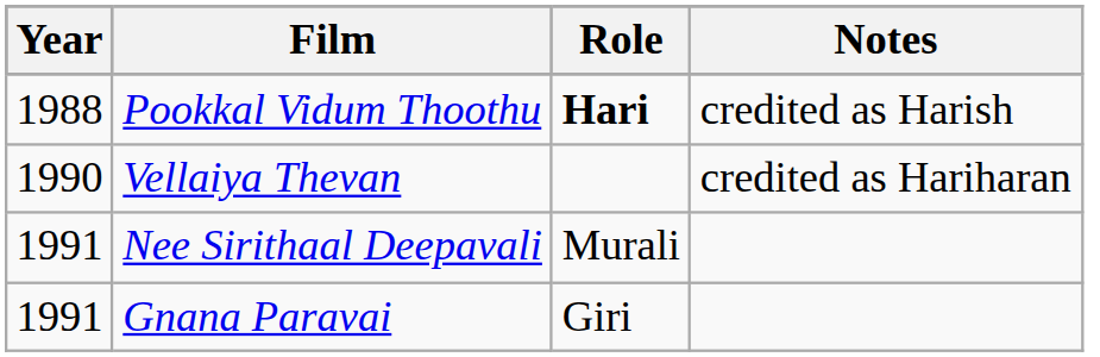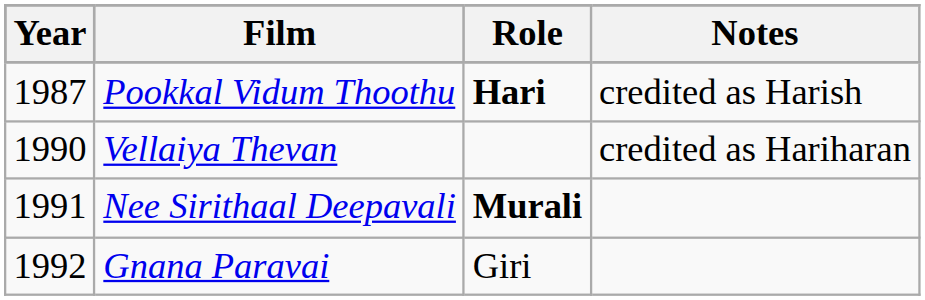 <table class="wikitable sortable">
 <tr style="background:#000;">
 <th>Year</th>
 <th>Film</th>
 <th>Role</th>
 <th class=unsortable>Notes</th>
 </tr>
 <tr>
-<td>1988</td>
+<td>1987</td>
 <td><em><a href='#'>Pookkal Vidum Thoothu</a></em></td>
 <td><strong>Hari</strong></td>
 <td>credited as Harish</td>
 </tr>
 <tr>
 <td>1990</td>
 <td><em><a href='#'>Vellaiya Thevan</a></em></td>
 <td></td>
 <td>credited as Hariharan</td>
 </tr>
 <tr>
 <td>1991</td>
 <td><em><a href='#'>Nee Sirithaal Deepavali</a></em></td>
-<td>Murali</td>
+<td><strong>Murali</strong></td>
 <td></td>
 </tr>
 <tr>
-<td>1991</td>
+<td>1992</td>
 <td><em><a href='#'>Gnana Paravai</a></em></td>
 <td>Giri</td>
 <td></td>
 </tr>
 </table>
